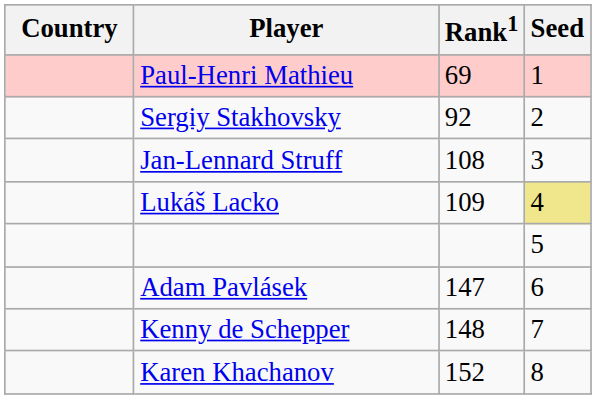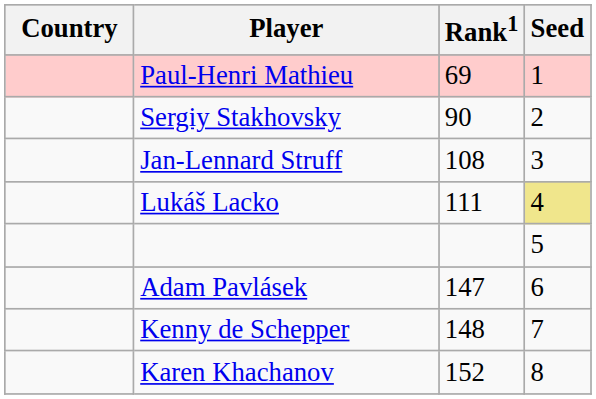 <table class="sortable wikitable">
 <tr>
 <th width="70">Country</th>
 <th width="175">Player</th>
 <th>Rank<sup>1</sup></th>
 <th>Seed</th>
 </tr>
 <tr style="background:#fcc;">
 <td></td>
 <td><a href='#'>Paul-Henri Mathieu</a></td>
 <td>69</td>
 <td>1</td>
 </tr>
 <tr>
 <td></td>
 <td><a href='#'>Sergiy Stakhovsky</a></td>
-<td>92</td>
+<td>90</td>
 <td>2</td>
 </tr>
 <tr>
 <td></td>
 <td><a href='#'>Jan-Lennard Struff</a></td>
 <td>108</td>
 <td>3</td>
 </tr>
 <tr>
 <td></td>
 <td><a href='#'>Lukáš Lacko</a></td>
-<td>109</td>
+<td>111</td>
 <td style="background: khaki;">4</td>
 </tr>
 <tr>
 <td></td>
 <td></td>
 <td></td>
 <td>5</td>
 </tr>
 <tr>
 <td></td>
 <td><a href='#'>Adam Pavlásek</a></td>
 <td>147</td>
 <td>6</td>
 </tr>
 <tr>
 <td></td>
 <td><a href='#'>Kenny de Schepper</a></td>
 <td>148</td>
 <td>7</td>
 </tr>
 <tr>
 <td></td>
 <td><a href='#'>Karen Khachanov</a></td>
 <td>152</td>
 <td>8</td>
 </tr>
 </table>
